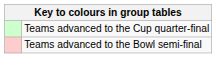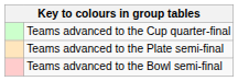 <table class="wikitable" style="text-align: center;">
 <tr>
 <th colspan=2>Key to colours in group tables</th>
 </tr>
 <tr>
 <td style="background:#ccffcc; width:20px;"></td>
 <td align=left>Teams advanced to the Cup quarter-final</td>
 </tr>
 <tr>
+<td style="background:#ffe6bd; width:20px;"></td>
+<td align=left>Teams advanced to the Plate semi-final</td>
+</tr>
+<tr>
 <td style="background:#fcc; width:20px;"></td>
 <td align=left>Teams advanced to the Bowl semi-final</td>
 </tr>
 </table>
